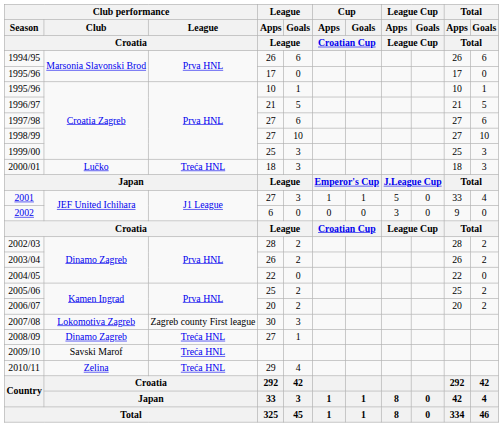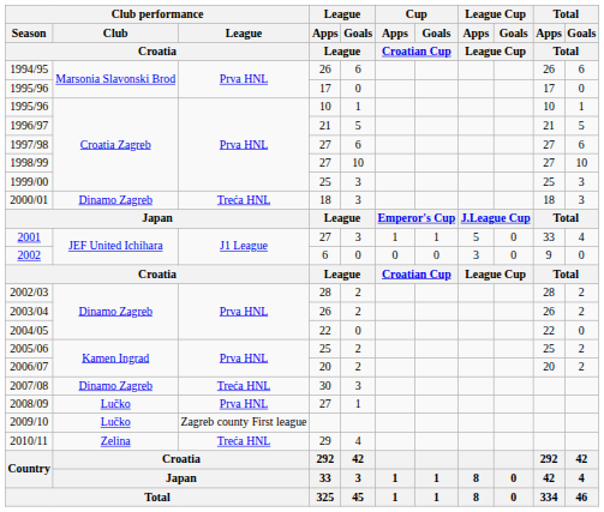 <table class="wikitable" style="text-align:center;">
 <tr>
 <th colspan=3>Club performance</th>
 <th colspan=2>League</th>
 <th colspan=2>Cup</th>
 <th colspan=2>League Cup</th>
 <th colspan=2>Total</th>
 </tr>
 <tr>
 <th>Season</th>
 <th>Club</th>
 <th>League</th>
 <th>Apps</th>
 <th>Goals</th>
 <th>Apps</th>
 <th>Goals</th>
 <th>Apps</th>
 <th>Goals</th>
 <th>Apps</th>
 <th>Goals</th>
 </tr>
 <tr>
 <th colspan=3>Croatia</th>
 <th colspan=2>League</th>
 <th colspan=2><a href='#'>Croatian Cup</a></th>
 <th colspan=2>League Cup</th>
 <th colspan=2>Total</th>
 </tr>
 <tr>
 <td>1994/95</td>
 <td rowspan="2"><a href='#'>Marsonia Slavonski Brod</a></td>
 <td rowspan="2"><a href='#'>Prva HNL</a></td>
 <td>26</td>
 <td>6</td>
 <td></td>
 <td></td>
 <td></td>
 <td></td>
 <td>26</td>
 <td>6</td>
 </tr>
 <tr>
 <td>1995/96</td>
 <td>17</td>
 <td>0</td>
 <td></td>
 <td></td>
 <td></td>
 <td></td>
 <td>17</td>
 <td>0</td>
 </tr>
 <tr>
 <td>1995/96</td>
 <td rowspan="5"><a href='#'>Croatia Zagreb</a></td>
 <td rowspan="5"><a href='#'>Prva HNL</a></td>
 <td>10</td>
 <td>1</td>
 <td></td>
 <td></td>
 <td></td>
 <td></td>
 <td>10</td>
 <td>1</td>
 </tr>
 <tr>
 <td>1996/97</td>
 <td>21</td>
 <td>5</td>
 <td></td>
 <td></td>
 <td></td>
 <td></td>
 <td>21</td>
 <td>5</td>
 </tr>
 <tr>
 <td>1997/98</td>
 <td>27</td>
 <td>6</td>
 <td></td>
 <td></td>
 <td></td>
 <td></td>
 <td>27</td>
 <td>6</td>
 </tr>
 <tr>
 <td>1998/99</td>
 <td>27</td>
 <td>10</td>
 <td></td>
 <td></td>
 <td></td>
 <td></td>
 <td>27</td>
 <td>10</td>
 </tr>
 <tr>
 <td>1999/00</td>
 <td>25</td>
 <td>3</td>
 <td></td>
 <td></td>
 <td></td>
 <td></td>
 <td>25</td>
 <td>3</td>
 </tr>
 <tr>
 <td>2000/01</td>
-<td><a href='#'>Lučko</a></td>
+<td><a href='#'>Dinamo Zagreb</a></td>
 <td><a href='#'>Treća HNL</a></td>
 <td>18</td>
 <td>3</td>
 <td></td>
 <td></td>
 <td></td>
 <td></td>
 <td>18</td>
 <td>3</td>
 </tr>
 <tr>
 <th colspan=3>Japan</th>
 <th colspan=2>League</th>
 <th colspan=2><a href='#'>Emperor's Cup</a></th>
 <th colspan=2><a href='#'>J.League Cup</a></th>
 <th colspan=2>Total</th>
 </tr>
 <tr>
 <td><a href='#'>2001</a></td>
 <td rowspan="2"><a href='#'>JEF United Ichihara</a></td>
 <td rowspan="2"><a href='#'>J1 League</a></td>
 <td>27</td>
 <td>3</td>
 <td>1</td>
 <td>1</td>
 <td>5</td>
 <td>0</td>
 <td>33</td>
 <td>4</td>
 </tr>
 <tr>
 <td><a href='#'>2002</a></td>
 <td>6</td>
 <td>0</td>
 <td>0</td>
 <td>0</td>
 <td>3</td>
 <td>0</td>
 <td>9</td>
 <td>0</td>
 </tr>
 <tr>
 <th colspan=3>Croatia</th>
 <th colspan=2>League</th>
 <th colspan=2><a href='#'>Croatian Cup</a></th>
 <th colspan=2>League Cup</th>
 <th colspan=2>Total</th>
 </tr>
 <tr>
 <td>2002/03</td>
 <td rowspan="3"><a href='#'>Dinamo Zagreb</a></td>
 <td rowspan="3"><a href='#'>Prva HNL</a></td>
 <td>28</td>
 <td>2</td>
 <td></td>
 <td></td>
 <td></td>
 <td></td>
 <td>28</td>
 <td>2</td>
 </tr>
 <tr>
 <td>2003/04</td>
 <td>26</td>
 <td>2</td>
 <td></td>
 <td></td>
 <td></td>
 <td></td>
 <td>26</td>
 <td>2</td>
 </tr>
 <tr>
 <td>2004/05</td>
 <td>22</td>
 <td>0</td>
 <td></td>
 <td></td>
 <td></td>
 <td></td>
 <td>22</td>
 <td>0</td>
 </tr>
 <tr>
 <td>2005/06</td>
 <td rowspan="2"><a href='#'>Kamen Ingrad</a></td>
 <td rowspan="2"><a href='#'>Prva HNL</a></td>
 <td>25</td>
 <td>2</td>
 <td></td>
 <td></td>
 <td></td>
 <td></td>
 <td>25</td>
 <td>2</td>
 </tr>
 <tr>
 <td>2006/07</td>
 <td>20</td>
 <td>2</td>
 <td></td>
 <td></td>
 <td></td>
 <td></td>
 <td>20</td>
 <td>2</td>
 </tr>
 <tr>
 <td>2007/08</td>
-<td><a href='#'>Lokomotiva Zagreb</a></td>
-<td>Zagreb county First league</td>
+<td><a href='#'>Dinamo Zagreb</a></td>
+<td><a href='#'>Treća HNL</a></td>
 <td>30</td>
 <td>3</td>
 <td></td>
 <td></td>
 <td></td>
 <td></td>
 <td></td>
 <td></td>
 </tr>
 <tr>
 <td>2008/09</td>
-<td><a href='#'>Dinamo Zagreb</a></td>
-<td><a href='#'>Treća HNL</a></td>
+<td><a href='#'>Lučko</a></td>
+<td><a href='#'>Prva HNL</a></td>
 <td>27</td>
 <td>1</td>
 <td></td>
 <td></td>
 <td></td>
 <td></td>
 <td></td>
 <td></td>
 </tr>
 <tr>
 <td>2009/10</td>
-<td>Savski Marof</td>
-<td><a href='#'>Treća HNL</a></td>
+<td><a href='#'>Lučko</a></td>
+<td>Zagreb county First league</td>
 <td></td>
 <td></td>
 <td></td>
 <td></td>
 <td></td>
 <td></td>
 <td></td>
 <td></td>
 </tr>
 <tr>
 <td>2010/11</td>
 <td><a href='#'>Zelina</a></td>
 <td><a href='#'>Treća HNL</a></td>
 <td>29</td>
 <td>4</td>
 <td></td>
 <td></td>
 <td></td>
 <td></td>
 <td></td>
 <td></td>
 </tr>
 <tr>
 <th rowspan=2>Country</th>
 <th colspan=2>Croatia</th>
 <th>292</th>
 <th>42</th>
 <th></th>
 <th></th>
 <th></th>
 <th></th>
 <th>292</th>
 <th>42</th>
 </tr>
 <tr>
 <th colspan=2>Japan</th>
 <th>33</th>
 <th>3</th>
 <th>1</th>
 <th>1</th>
 <th>8</th>
 <th>0</th>
 <th>42</th>
 <th>4</th>
 </tr>
 <tr>
 <th colspan=3>Total</th>
 <th>325</th>
 <th>45</th>
 <th>1</th>
 <th>1</th>
 <th>8</th>
 <th>0</th>
 <th>334</th>
 <th>46</th>
 </tr>
 </table>
